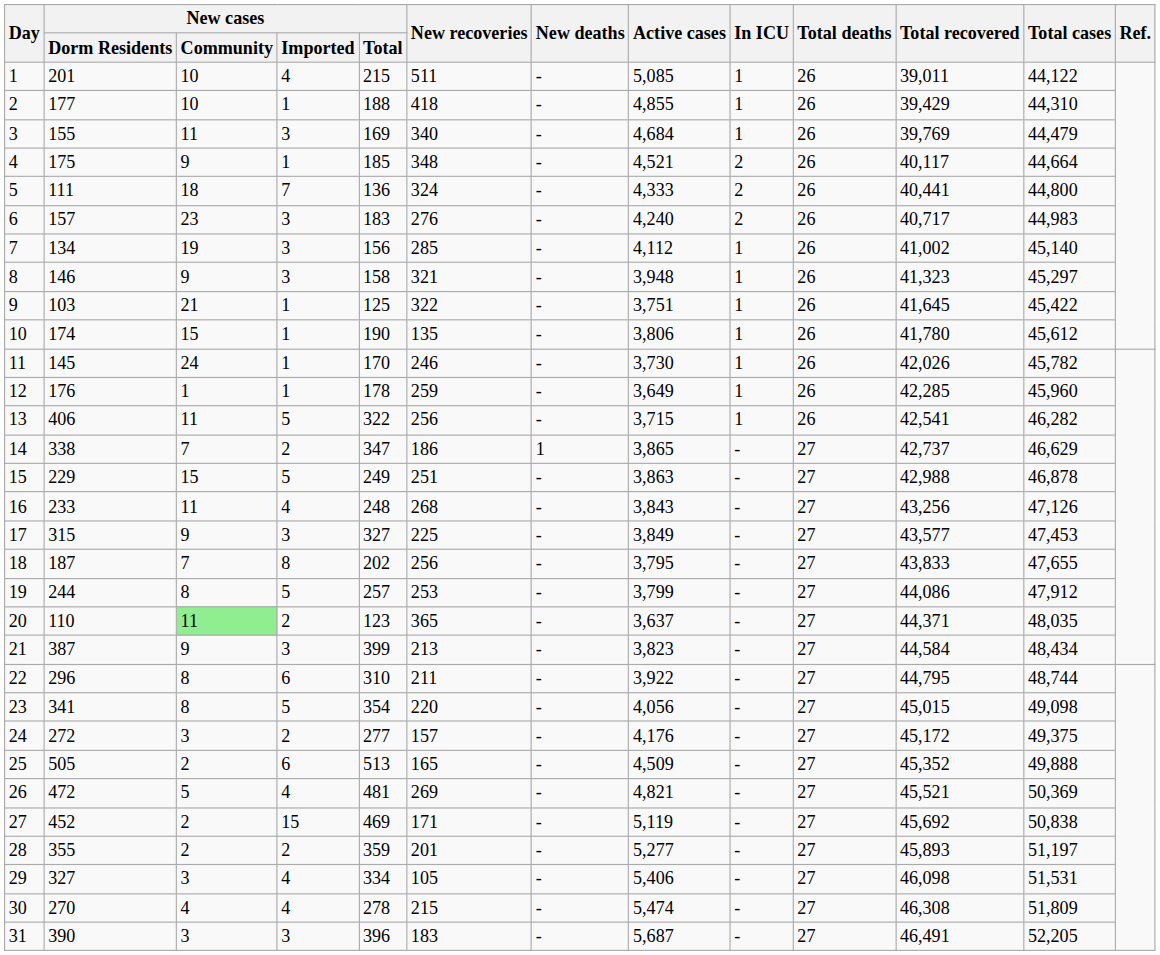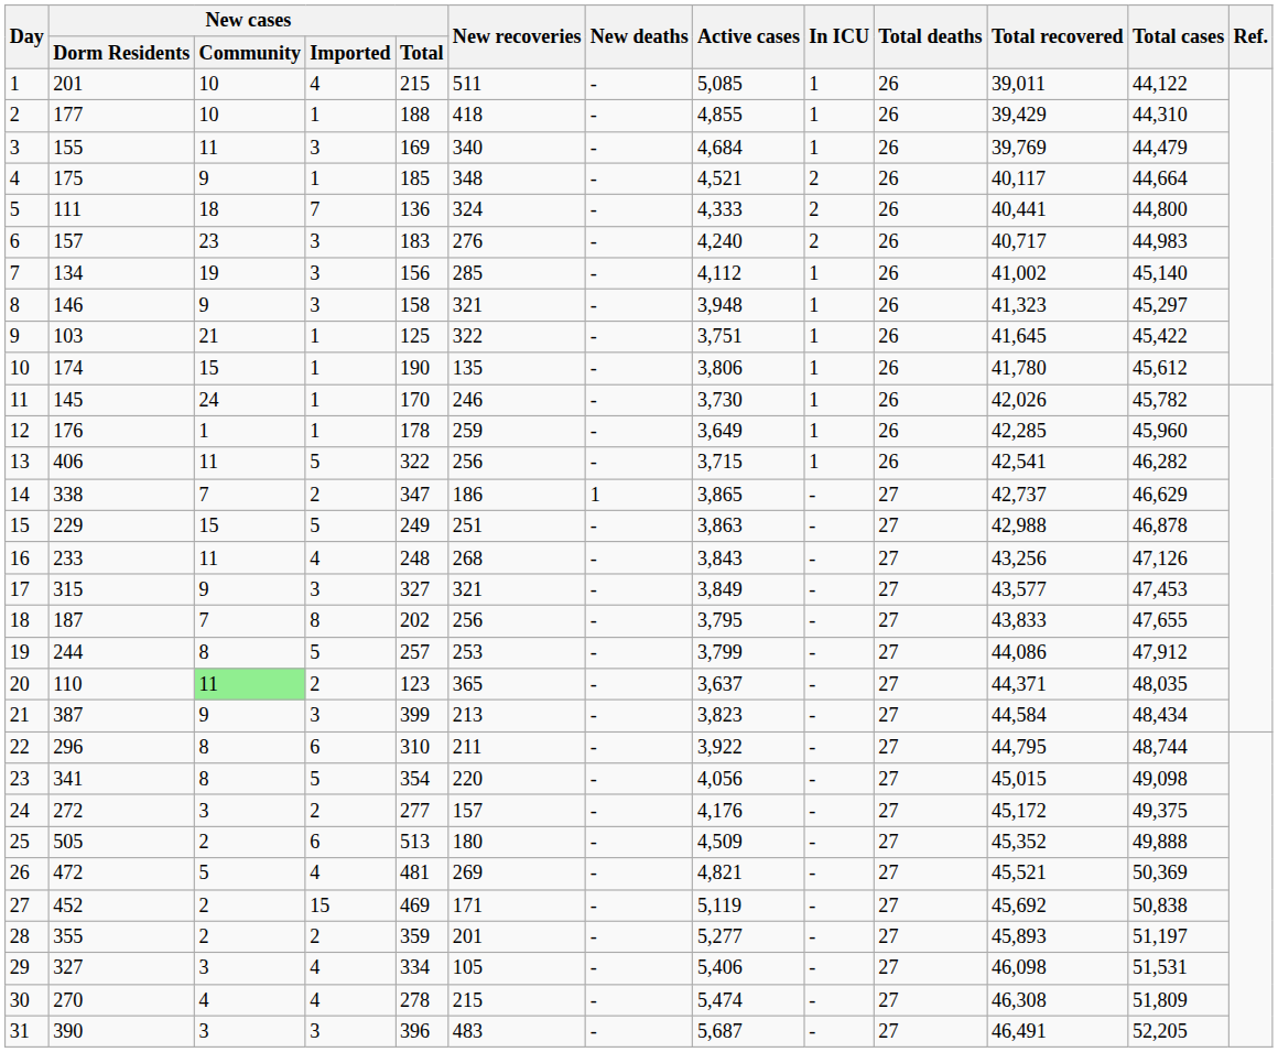 <table class="wikitable">
 <tr>
 <th rowspan="2">Day</th>
 <th colspan="4">New cases</th>
 <th rowspan="2">New recoveries</th>
 <th rowspan="2">New deaths</th>
 <th rowspan="2">Active cases</th>
 <th rowspan="2">In ICU</th>
 <th rowspan="2">Total deaths</th>
 <th rowspan="2">Total recovered</th>
 <th rowspan="2">Total cases</th>
 <th rowspan="2">Ref.</th>
 </tr>
 <tr>
 <th>Dorm Residents</th>
 <th>Community</th>
 <th>Imported</th>
 <th>Total</th>
 </tr>
 <tr>
 <td>1</td>
 <td>201</td>
 <td>10</td>
 <td>4</td>
 <td>215</td>
 <td>511</td>
 <td>-</td>
 <td>5,085</td>
 <td>1</td>
 <td>26</td>
 <td>39,011</td>
 <td>44,122</td>
 <td rowspan="10"></td>
 </tr>
 <tr>
 <td>2</td>
 <td>177</td>
 <td>10</td>
 <td>1</td>
 <td>188</td>
 <td>418</td>
 <td>-</td>
 <td>4,855</td>
 <td>1</td>
 <td>26</td>
 <td>39,429</td>
 <td>44,310</td>
 </tr>
 <tr>
 <td>3</td>
 <td>155</td>
 <td>11</td>
 <td>3</td>
 <td>169</td>
 <td>340</td>
 <td>-</td>
 <td>4,684</td>
 <td>1</td>
 <td>26</td>
 <td>39,769</td>
 <td>44,479</td>
 </tr>
 <tr>
 <td>4</td>
 <td>175</td>
 <td>9</td>
 <td>1</td>
 <td>185</td>
 <td>348</td>
 <td>-</td>
 <td>4,521</td>
 <td>2</td>
 <td>26</td>
 <td>40,117</td>
 <td>44,664</td>
 </tr>
 <tr>
 <td>5</td>
 <td>111</td>
 <td>18</td>
 <td>7</td>
 <td>136</td>
 <td>324</td>
 <td>-</td>
 <td>4,333</td>
 <td>2</td>
 <td>26</td>
 <td>40,441</td>
 <td>44,800</td>
 </tr>
 <tr>
 <td>6</td>
 <td>157</td>
 <td>23</td>
 <td>3</td>
 <td>183</td>
 <td>276</td>
 <td>-</td>
 <td>4,240</td>
 <td>2</td>
 <td>26</td>
 <td>40,717</td>
 <td>44,983</td>
 </tr>
 <tr>
 <td>7</td>
 <td>134</td>
 <td>19</td>
 <td>3</td>
 <td>156</td>
 <td>285</td>
 <td>-</td>
 <td>4,112</td>
 <td>1</td>
 <td>26</td>
 <td>41,002</td>
 <td>45,140</td>
 </tr>
 <tr>
 <td>8</td>
 <td>146</td>
 <td>9</td>
 <td>3</td>
 <td>158</td>
 <td>321</td>
 <td>-</td>
 <td>3,948</td>
 <td>1</td>
 <td>26</td>
 <td>41,323</td>
 <td>45,297</td>
 </tr>
 <tr>
 <td>9</td>
 <td>103</td>
 <td>21</td>
 <td>1</td>
 <td>125</td>
 <td>322</td>
 <td>-</td>
 <td>3,751</td>
 <td>1</td>
 <td>26</td>
 <td>41,645</td>
 <td>45,422</td>
 </tr>
 <tr>
 <td>10</td>
 <td>174</td>
 <td>15</td>
 <td>1</td>
 <td>190</td>
 <td>135</td>
 <td>-</td>
 <td>3,806</td>
 <td>1</td>
 <td>26</td>
 <td>41,780</td>
 <td>45,612</td>
 </tr>
 <tr>
 <td>11</td>
 <td>145</td>
 <td>24</td>
 <td>1</td>
 <td>170</td>
 <td>246</td>
 <td>-</td>
 <td>3,730</td>
 <td>1</td>
 <td>26</td>
 <td>42,026</td>
 <td>45,782</td>
 <td rowspan="11"></td>
 </tr>
 <tr>
 <td>12</td>
 <td>176</td>
 <td>1</td>
 <td>1</td>
 <td>178</td>
 <td>259</td>
 <td>-</td>
 <td>3,649</td>
 <td>1</td>
 <td>26</td>
 <td>42,285</td>
 <td>45,960</td>
 </tr>
 <tr>
 <td>13</td>
 <td>406</td>
 <td>11</td>
 <td>5</td>
 <td>322</td>
 <td>256</td>
 <td>-</td>
 <td>3,715</td>
 <td>1</td>
 <td>26</td>
 <td>42,541</td>
 <td>46,282</td>
 </tr>
 <tr>
 <td>14</td>
 <td>338</td>
 <td>7</td>
 <td>2</td>
 <td>347</td>
 <td>186</td>
 <td>1</td>
 <td>3,865</td>
 <td>-</td>
 <td>27</td>
 <td>42,737</td>
 <td>46,629</td>
 </tr>
 <tr>
 <td>15</td>
 <td>229</td>
 <td>15</td>
 <td>5</td>
 <td>249</td>
 <td>251</td>
 <td>-</td>
 <td>3,863</td>
 <td>-</td>
 <td>27</td>
 <td>42,988</td>
 <td>46,878</td>
 </tr>
 <tr>
 <td>16</td>
 <td>233</td>
 <td>11</td>
 <td>4</td>
 <td>248</td>
 <td>268</td>
 <td>-</td>
 <td>3,843</td>
 <td>-</td>
 <td>27</td>
 <td>43,256</td>
 <td>47,126</td>
 </tr>
 <tr>
 <td>17</td>
 <td>315</td>
 <td>9</td>
 <td>3</td>
 <td>327</td>
-<td>225</td>
+<td>321</td>
 <td>-</td>
 <td>3,849</td>
 <td>-</td>
 <td>27</td>
 <td>43,577</td>
 <td>47,453</td>
 </tr>
 <tr>
 <td>18</td>
 <td>187</td>
 <td>7</td>
 <td>8</td>
 <td>202</td>
 <td>256</td>
 <td>-</td>
 <td>3,795</td>
 <td>-</td>
 <td>27</td>
 <td>43,833</td>
 <td>47,655</td>
 </tr>
 <tr>
 <td>19</td>
 <td>244</td>
 <td>8</td>
 <td>5</td>
 <td>257</td>
 <td>253</td>
 <td>-</td>
 <td>3,799</td>
 <td>-</td>
 <td>27</td>
 <td>44,086</td>
 <td>47,912</td>
 </tr>
 <tr>
 <td>20</td>
 <td>110</td>
 <td style="background: lightgreen;">11</td>
 <td>2</td>
 <td>123</td>
 <td>365</td>
 <td>-</td>
 <td>3,637</td>
 <td>-</td>
 <td>27</td>
 <td>44,371</td>
 <td>48,035</td>
 </tr>
 <tr>
 <td>21</td>
 <td>387</td>
 <td>9</td>
 <td>3</td>
 <td>399</td>
 <td>213</td>
 <td>-</td>
 <td>3,823</td>
 <td>-</td>
 <td>27</td>
 <td>44,584</td>
 <td>48,434</td>
 </tr>
 <tr>
 <td>22</td>
 <td>296</td>
 <td>8</td>
 <td>6</td>
 <td>310</td>
 <td>211</td>
 <td>-</td>
 <td>3,922</td>
 <td>-</td>
 <td>27</td>
 <td>44,795</td>
 <td>48,744</td>
 <td rowspan="10"></td>
 </tr>
 <tr>
 <td>23</td>
 <td>341</td>
 <td>8</td>
 <td>5</td>
 <td>354</td>
 <td>220</td>
 <td>-</td>
 <td>4,056</td>
 <td>-</td>
 <td>27</td>
 <td>45,015</td>
 <td>49,098</td>
 </tr>
 <tr>
 <td>24</td>
 <td>272</td>
 <td>3</td>
 <td>2</td>
 <td>277</td>
 <td>157</td>
 <td>-</td>
 <td>4,176</td>
 <td>-</td>
 <td>27</td>
 <td>45,172</td>
 <td>49,375</td>
 </tr>
 <tr>
 <td>25</td>
 <td>505</td>
 <td>2</td>
 <td>6</td>
 <td>513</td>
-<td>165</td>
+<td>180</td>
 <td>-</td>
 <td>4,509</td>
 <td>-</td>
 <td>27</td>
 <td>45,352</td>
 <td>49,888</td>
 </tr>
 <tr>
 <td>26</td>
 <td>472</td>
 <td>5</td>
 <td>4</td>
 <td>481</td>
 <td>269</td>
 <td>-</td>
 <td>4,821</td>
 <td>-</td>
 <td>27</td>
 <td>45,521</td>
 <td>50,369</td>
 </tr>
 <tr>
 <td>27</td>
 <td>452</td>
 <td>2</td>
 <td>15</td>
 <td>469</td>
 <td>171</td>
 <td>-</td>
 <td>5,119</td>
 <td>-</td>
 <td>27</td>
 <td>45,692</td>
 <td>50,838</td>
 </tr>
 <tr>
 <td>28</td>
 <td>355</td>
 <td>2</td>
 <td>2</td>
 <td>359</td>
 <td>201</td>
 <td>-</td>
 <td>5,277</td>
 <td>-</td>
 <td>27</td>
 <td>45,893</td>
 <td>51,197</td>
 </tr>
 <tr>
 <td>29</td>
 <td>327</td>
 <td>3</td>
 <td>4</td>
 <td>334</td>
 <td>105</td>
 <td>-</td>
 <td>5,406</td>
 <td>-</td>
 <td>27</td>
 <td>46,098</td>
 <td>51,531</td>
 </tr>
 <tr>
 <td>30</td>
 <td>270</td>
 <td>4</td>
 <td>4</td>
 <td>278</td>
 <td>215</td>
 <td>-</td>
 <td>5,474</td>
 <td>-</td>
 <td>27</td>
 <td>46,308</td>
 <td>51,809</td>
 </tr>
 <tr>
 <td>31</td>
 <td>390</td>
 <td>3</td>
 <td>3</td>
 <td>396</td>
-<td>183</td>
+<td>483</td>
 <td>-</td>
 <td>5,687</td>
 <td>-</td>
 <td>27</td>
 <td>46,491</td>
 <td>52,205</td>
 </tr>
 </table>
